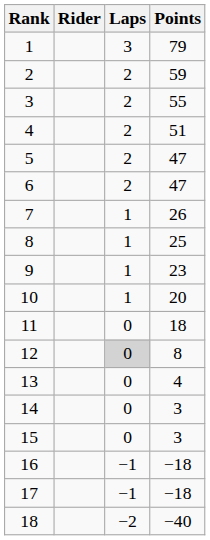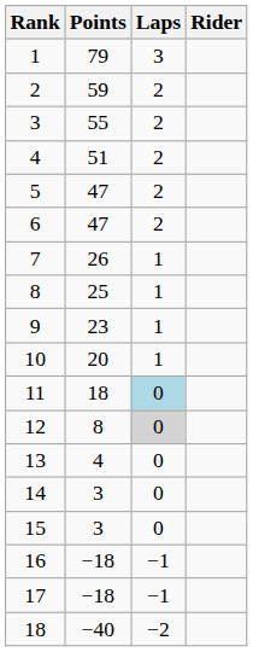 <table class="wikitable sortable" style="text-align:center">
 <tr>
 <th>Rank</th>
+<th>Points</th>
+<th>Laps</th>
 <th>Rider</th>
-<th>Laps</th>
-<th>Points</th>
 </tr>
 <tr>
 <td>1</td>
+<td>79</td>
+<td>3</td>
 <td align=left></td>
-<td>3</td>
-<td>79</td>
 </tr>
 <tr>
 <td>2</td>
+<td>59</td>
+<td>2</td>
 <td align=left></td>
-<td>2</td>
-<td>59</td>
 </tr>
 <tr>
 <td>3</td>
+<td>55</td>
+<td>2</td>
 <td align=left></td>
-<td>2</td>
-<td>55</td>
 </tr>
 <tr>
 <td>4</td>
+<td>51</td>
+<td>2</td>
 <td align=left></td>
-<td>2</td>
-<td>51</td>
 </tr>
 <tr>
 <td>5</td>
+<td>47</td>
+<td>2</td>
 <td align=left></td>
-<td>2</td>
-<td>47</td>
 </tr>
 <tr>
 <td>6</td>
+<td>47</td>
+<td>2</td>
 <td align=left></td>
-<td>2</td>
-<td>47</td>
 </tr>
 <tr>
 <td>7</td>
+<td>26</td>
+<td>1</td>
 <td align=left></td>
-<td>1</td>
-<td>26</td>
 </tr>
 <tr>
 <td>8</td>
+<td>25</td>
+<td>1</td>
 <td align=left></td>
-<td>1</td>
-<td>25</td>
 </tr>
 <tr>
 <td>9</td>
+<td>23</td>
+<td>1</td>
 <td align=left></td>
-<td>1</td>
-<td>23</td>
 </tr>
 <tr>
 <td>10</td>
+<td>20</td>
+<td>1</td>
 <td align=left></td>
-<td>1</td>
-<td>20</td>
 </tr>
 <tr>
 <td>11</td>
+<td>18</td>
+<td style="background: lightblue;">0</td>
 <td align=left></td>
-<td>0</td>
-<td>18</td>
 </tr>
 <tr>
 <td>12</td>
+<td>8</td>
+<td style="background: lightgrey;">0</td>
 <td align=left></td>
-<td style="background: lightgrey;">0</td>
-<td>8</td>
 </tr>
 <tr>
 <td>13</td>
+<td>4</td>
+<td>0</td>
 <td align=left></td>
-<td>0</td>
-<td>4</td>
 </tr>
 <tr>
 <td>14</td>
+<td>3</td>
+<td>0</td>
 <td align=left></td>
-<td>0</td>
-<td>3</td>
 </tr>
 <tr>
 <td>15</td>
+<td>3</td>
+<td>0</td>
 <td align=left></td>
-<td>0</td>
-<td>3</td>
 </tr>
 <tr>
 <td>16</td>
+<td>−18</td>
+<td>−1</td>
 <td align=left></td>
-<td>−1</td>
-<td>−18</td>
 </tr>
 <tr>
 <td>17</td>
+<td>−18</td>
+<td>−1</td>
 <td align=left></td>
-<td>−1</td>
-<td>−18</td>
 </tr>
 <tr>
 <td>18</td>
+<td>−40</td>
+<td>−2</td>
 <td align=left></td>
-<td>−2</td>
-<td>−40</td>
 </tr>
 </table>
